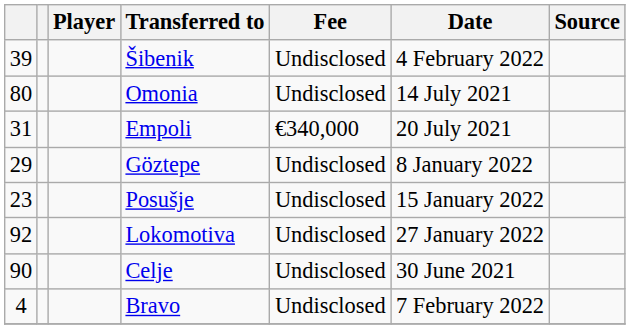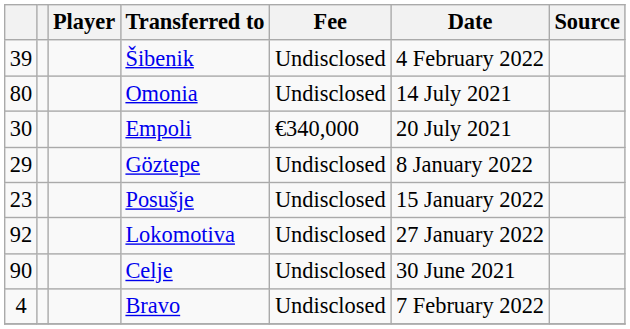 <table class="wikitable plainrowheaders sortable">
 <tr>
 <th></th>
 <th></th>
 <th scope=col>Player</th>
 <th>Transferred to</th>
 <th !scope=col; style="width: 65px;">Fee</th>
 <th scope=col>Date</th>
 <th scope=col>Source</th>
 </tr>
 <tr>
 <td align=center>39</td>
 <td align=center></td>
 <td></td>
 <td> <a href='#'>Šibenik</a></td>
 <td>Undisclosed</td>
 <td>4 February 2022</td>
 <td></td>
 </tr>
 <tr>
 <td align=center>80</td>
 <td align=center></td>
 <td></td>
 <td> <a href='#'>Omonia</a></td>
 <td>Undisclosed</td>
 <td>14 July 2021</td>
 <td></td>
 </tr>
 <tr>
-<td align=center>31</td>
+<td align=center>30</td>
 <td align=center></td>
 <td></td>
 <td> <a href='#'>Empoli</a></td>
 <td>€340,000</td>
 <td>20 July 2021</td>
 <td></td>
 </tr>
 <tr>
 <td align=center>29</td>
 <td align=center></td>
 <td></td>
 <td> <a href='#'>Göztepe</a></td>
 <td>Undisclosed</td>
 <td>8 January 2022</td>
 <td></td>
 </tr>
 <tr>
 <td align=center>23</td>
 <td align=center></td>
 <td></td>
 <td> <a href='#'>Posušje</a></td>
 <td>Undisclosed</td>
 <td>15 January 2022</td>
 <td></td>
 </tr>
 <tr>
 <td align=center>92</td>
 <td align=center></td>
 <td></td>
 <td> <a href='#'>Lokomotiva</a></td>
 <td>Undisclosed</td>
 <td>27 January 2022</td>
 <td></td>
 </tr>
 <tr>
 <td align=center>90</td>
 <td align=center></td>
 <td></td>
 <td> <a href='#'>Celje</a></td>
 <td>Undisclosed</td>
 <td>30 June 2021</td>
 <td></td>
 </tr>
 <tr>
 <td align=center>4</td>
 <td align=center></td>
 <td></td>
 <td> <a href='#'>Bravo</a></td>
 <td>Undisclosed</td>
 <td>7 February 2022</td>
 <td></td>
 </tr>
 <tr>
 </tr>
 </table>
